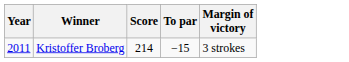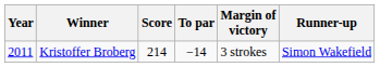 <table class=wikitable style="font-size:95%">
 <tr>
 <th>Year</th>
 <th>Winner</th>
 <th>Score</th>
 <th>To par</th>
 <th>Margin of<br>victory</th>
+<th>Runner-up</th>
 </tr>
 <tr>
 <td><a href='#'>2011</a></td>
 <td> <a href='#'>Kristoffer Broberg</a></td>
 <td align=center>214</td>
-<td align=center>−15</td>
+<td align=center>−14</td>
 <td>3 strokes</td>
+<td> <a href='#'>Simon Wakefield</a></td>
 </tr>
 </table>
